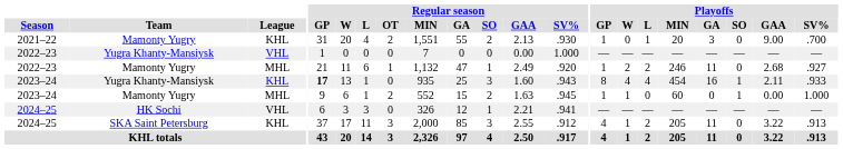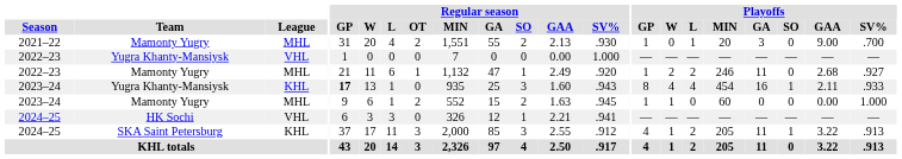 <table border="0" cellpadding="1" cellspacing="0" style="text-align:center; width:75%;">
 <tr bgcolor="#e0e0e0">
 <th colspan="3" bgcolor="#ffffff"></th>
 <th rowspan="99" bgcolor="#ffffff"></th>
 <th colspan="9" bgcolor="#e0e0e0"><a href='#'>Regular season</a></th>
 <th rowspan="99" bgcolor="#ffffff"></th>
 <th colspan="8" bgcolor="#e0e0e0"><a href='#'>Playoffs</a></th>
 </tr>
 <tr bgcolor="#e0e0e0">
 <th><a href='#'>Season</a></th>
 <th>Team</th>
 <th>League</th>
 <th>GP</th>
 <th>W</th>
 <th>L</th>
 <th>OT</th>
 <th>MIN</th>
 <th>GA</th>
 <th><a href='#'>SO</a></th>
 <th><a href='#'>GAA</a></th>
 <th><a href='#'>SV%</a></th>
 <th>GP</th>
 <th>W</th>
 <th>L</th>
 <th>MIN</th>
 <th>GA</th>
 <th>SO</th>
 <th>GAA</th>
 <th>SV%</th>
 </tr>
 <tr>
 <td>2021–22</td>
 <td><a href='#'>Mamonty Yugry</a></td>
-<td>KHL</td>
+<td><a href='#'>MHL</a></td>
 <td>31</td>
 <td>20</td>
 <td>4</td>
 <td>2</td>
 <td>1,551</td>
 <td>55</td>
 <td>2</td>
 <td>2.13</td>
 <td>.930</td>
 <td>1</td>
 <td>0</td>
 <td>1</td>
 <td>20</td>
 <td>3</td>
 <td>0</td>
 <td>9.00</td>
 <td>.700</td>
 </tr>
 <tr bgcolor="#f0f0f0">
 <td>2022–23</td>
 <td><a href='#'>Yugra Khanty-Mansiysk</a></td>
 <td><a href='#'>VHL</a></td>
 <td>1</td>
 <td>0</td>
 <td>0</td>
 <td>0</td>
 <td>7</td>
 <td>0</td>
 <td>0</td>
 <td>0.00</td>
 <td>1.000</td>
 <td>—</td>
 <td>—</td>
 <td>—</td>
 <td>—</td>
 <td>—</td>
 <td>—</td>
 <td>—</td>
 <td>—</td>
 </tr>
 <tr>
 <td>2022–23</td>
 <td>Mamonty Yugry</td>
 <td>MHL</td>
 <td>21</td>
 <td>11</td>
 <td>6</td>
 <td>1</td>
 <td>1,132</td>
 <td>47</td>
 <td>1</td>
 <td>2.49</td>
 <td>.920</td>
 <td>1</td>
 <td>2</td>
 <td>2</td>
 <td>246</td>
 <td>11</td>
 <td>0</td>
 <td>2.68</td>
 <td>.927</td>
 </tr>
 <tr bgcolor="#f0f0f0">
 <td>2023–24</td>
 <td>Yugra Khanty-Mansiysk</td>
 <td><a href='#'>KHL</a></td>
 <td><strong>17</strong></td>
 <td>13</td>
 <td>1</td>
 <td>0</td>
 <td>935</td>
 <td>25</td>
 <td>3</td>
 <td>1.60</td>
 <td>.943</td>
 <td>8</td>
 <td>4</td>
 <td>4</td>
 <td>454</td>
 <td>16</td>
 <td>1</td>
 <td>2.11</td>
 <td>.933</td>
 </tr>
 <tr>
 <td>2023–24</td>
 <td>Mamonty Yugry</td>
 <td>MHL</td>
 <td>9</td>
 <td>6</td>
 <td>1</td>
 <td>2</td>
 <td>552</td>
 <td>15</td>
 <td>2</td>
 <td>1.63</td>
 <td>.945</td>
 <td>1</td>
 <td>1</td>
 <td>0</td>
 <td>60</td>
 <td>0</td>
-<td>1</td>
+<td>0</td>
 <td>0.00</td>
 <td>1.000</td>
 </tr>
 <tr bgcolor="#f0f0f0">
 <td><a href='#'>2024–25</a></td>
 <td><a href='#'>HK Sochi</a></td>
 <td>VHL</td>
 <td>6</td>
 <td>3</td>
 <td>3</td>
 <td>0</td>
 <td>326</td>
 <td>12</td>
 <td>1</td>
 <td>2.21</td>
 <td>.941</td>
 <td>—</td>
 <td>—</td>
 <td>—</td>
 <td>—</td>
 <td>—</td>
 <td>—</td>
 <td>—</td>
 <td>—</td>
 </tr>
 <tr>
 <td>2024–25</td>
 <td><a href='#'>SKA Saint Petersburg</a></td>
 <td>KHL</td>
 <td>37</td>
 <td>17</td>
 <td>11</td>
 <td>3</td>
 <td>2,000</td>
 <td>85</td>
 <td>3</td>
 <td>2.55</td>
 <td>.912</td>
 <td>4</td>
 <td>1</td>
 <td>2</td>
 <td>205</td>
 <td>11</td>
-<td>0</td>
+<td>1</td>
 <td>3.22</td>
 <td>.913</td>
 </tr>
 <tr bgcolor="#e0e0e0">
 <th colspan="3">KHL totals</th>
 <th>43</th>
 <th>20</th>
 <th>14</th>
 <th>3</th>
 <th>2,326</th>
 <th>97</th>
 <th>4</th>
 <th>2.50</th>
 <th>.917</th>
 <th>4</th>
 <th>1</th>
 <th>2</th>
 <th>205</th>
 <th>11</th>
 <th>0</th>
 <th>3.22</th>
 <th>.913</th>
 </tr>
 </table>
